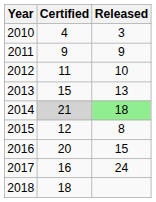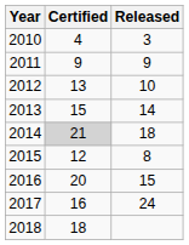 <table class="wikitable floatright" style="text-align:center;">
 <tr>
 <th>Year</th>
 <th>Certified</th>
 <th>Released</th>
 </tr>
 <tr>
 <td>2010</td>
 <td>4</td>
 <td>3</td>
 </tr>
 <tr>
 <td>2011</td>
 <td>9</td>
 <td>9</td>
 </tr>
 <tr>
 <td>2012</td>
-<td>11</td>
+<td>13</td>
 <td>10</td>
 </tr>
 <tr>
 <td>2013</td>
 <td>15</td>
-<td>13</td>
+<td>14</td>
 </tr>
 <tr>
 <td>2014</td>
 <td style="background: lightgrey;">21</td>
-<td style="background: lightgreen;">18</td>
+<td>18</td>
 </tr>
 <tr>
 <td>2015</td>
 <td>12</td>
 <td>8</td>
 </tr>
 <tr>
 <td>2016</td>
 <td>20</td>
 <td>15</td>
 </tr>
 <tr>
 <td>2017</td>
 <td>16</td>
 <td>24</td>
 </tr>
 <tr>
 <td>2018</td>
 <td>18</td>
 <td></td>
 </tr>
 </table>
